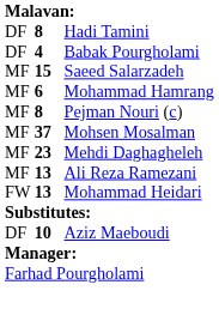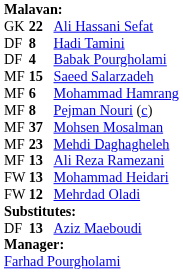 <table style="font-size: 90%" cellspacing="0" cellpadding="0">
 <tr>
 <td colspan="4"><strong>Malavan:</strong></td>
 </tr>
 <tr>
 <th width=25></th>
 <th width=25></th>
+</tr>
+<tr>
+<td>GK</td>
+<td><strong>22</strong></td>
+<td> <a href='#'>Ali Hassani Sefat</a></td>
+<td></td>
+<td></td>
 </tr>
 <tr>
 <td>DF</td>
 <td><strong>8</strong></td>
 <td> <a href='#'>Hadi Tamini</a></td>
 <td></td>
 </tr>
 <tr>
 <td>DF</td>
 <td><strong>4</strong></td>
 <td> <a href='#'>Babak Pourgholami</a></td>
 <td></td>
 </tr>
 <tr>
 <td>MF</td>
 <td><strong>15</strong></td>
 <td> <a href='#'>Saeed Salarzadeh</a></td>
 <td></td>
 <td></td>
 </tr>
 <tr>
 <td>MF</td>
 <td><strong>6</strong></td>
 <td> <a href='#'>Mohammad Hamrang</a></td>
 <td></td>
 <td></td>
 </tr>
 <tr>
 <td>MF</td>
 <td><strong>8</strong></td>
 <td> <a href='#'>Pejman Nouri</a> (<a href='#'>c</a>)</td>
 <td></td>
 <td></td>
 </tr>
 <tr>
 <td>MF</td>
 <td><strong>37</strong></td>
 <td> <a href='#'>Mohsen Mosalman</a></td>
 <td></td>
 <td></td>
 </tr>
 <tr>
 <td>MF</td>
 <td><strong>23</strong></td>
 <td> <a href='#'>Mehdi Daghagheleh</a></td>
 <td></td>
 <td></td>
 </tr>
 <tr>
 <td>MF</td>
 <td><strong>13</strong></td>
 <td> <a href='#'>Ali Reza Ramezani</a></td>
 <td></td>
 <td></td>
 </tr>
 <tr>
 <td>FW</td>
 <td><strong>13</strong></td>
 <td> <a href='#'>Mohammad Heidari</a></td>
 <td></td>
 <td></td>
 </tr>
 <tr>
+<td>FW</td>
+<td><strong>12</strong></td>
+<td> <a href='#'>Mehrdad Oladi</a></td>
+<td></td>
+<td></td>
+</tr>
+<tr>
 <td colspan=3><strong>Substitutes:</strong></td>
 </tr>
 <tr>
 <td>DF</td>
-<td><strong>10</strong></td>
+<td><strong>13</strong></td>
 <td> <a href='#'>Aziz Maeboudi</a></td>
 <td></td>
 <td></td>
 </tr>
 <tr>
 <td colspan=3><strong>Manager:</strong></td>
 </tr>
 <tr>
 <td colspan=4> <a href='#'>Farhad Pourgholami</a></td>
 </tr>
 </table>
